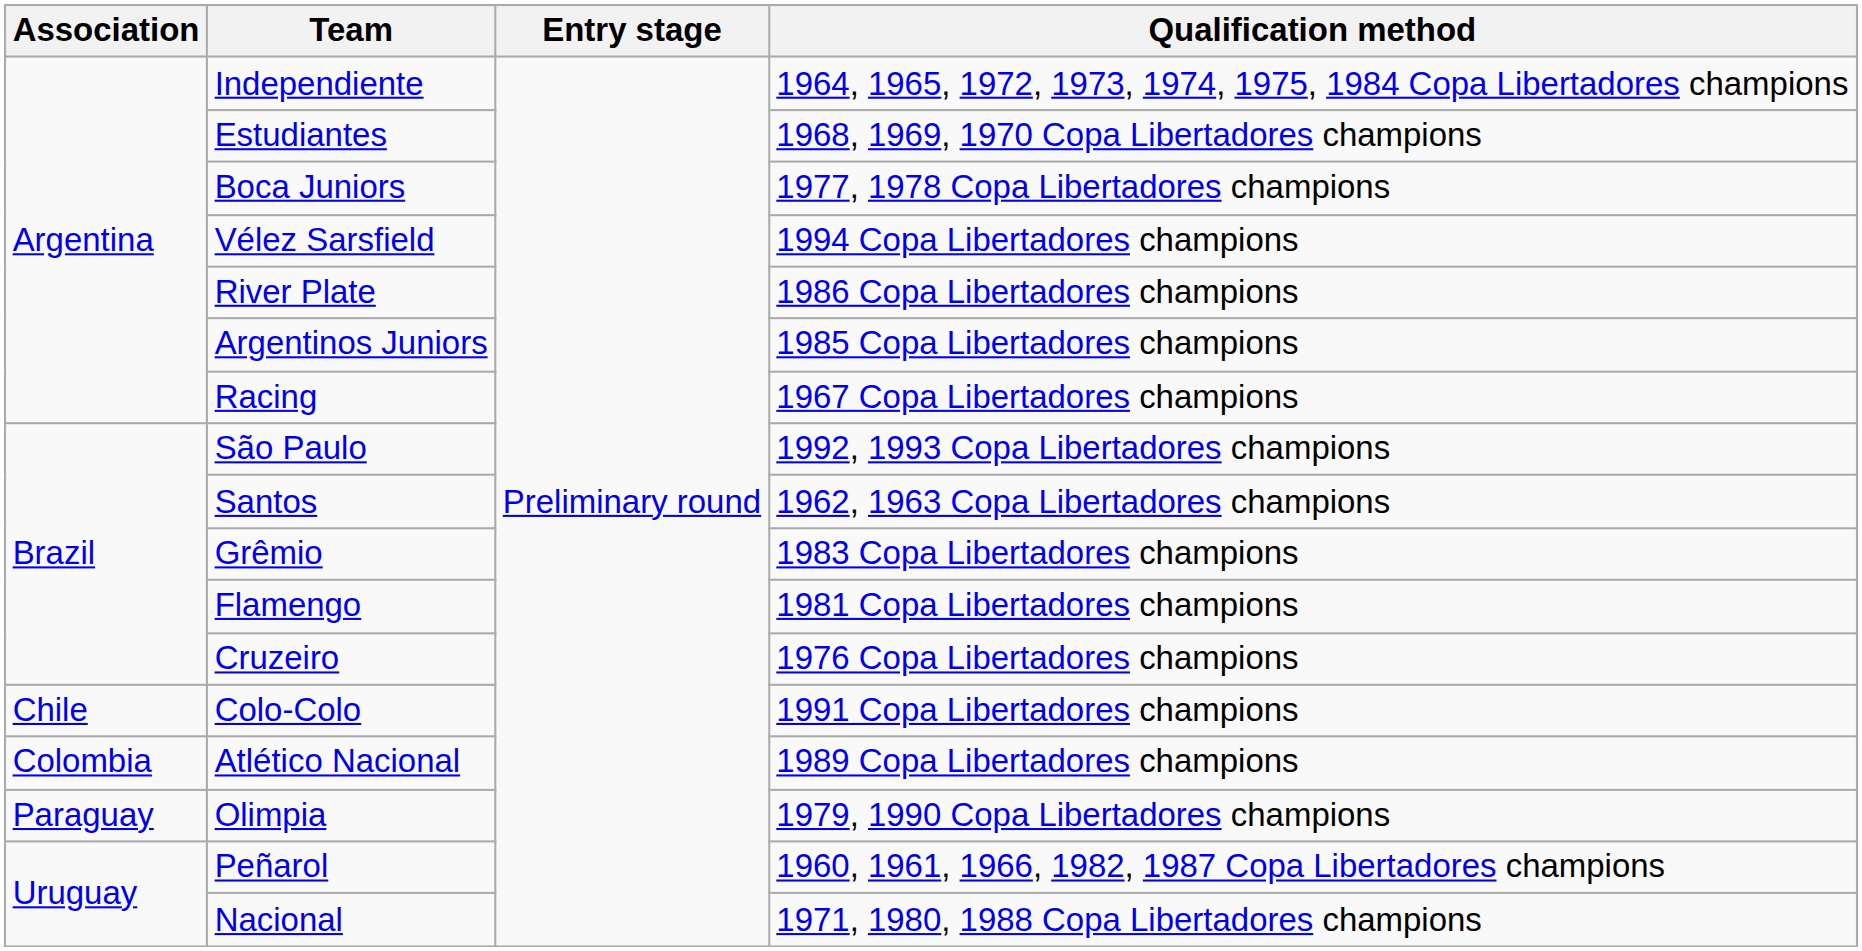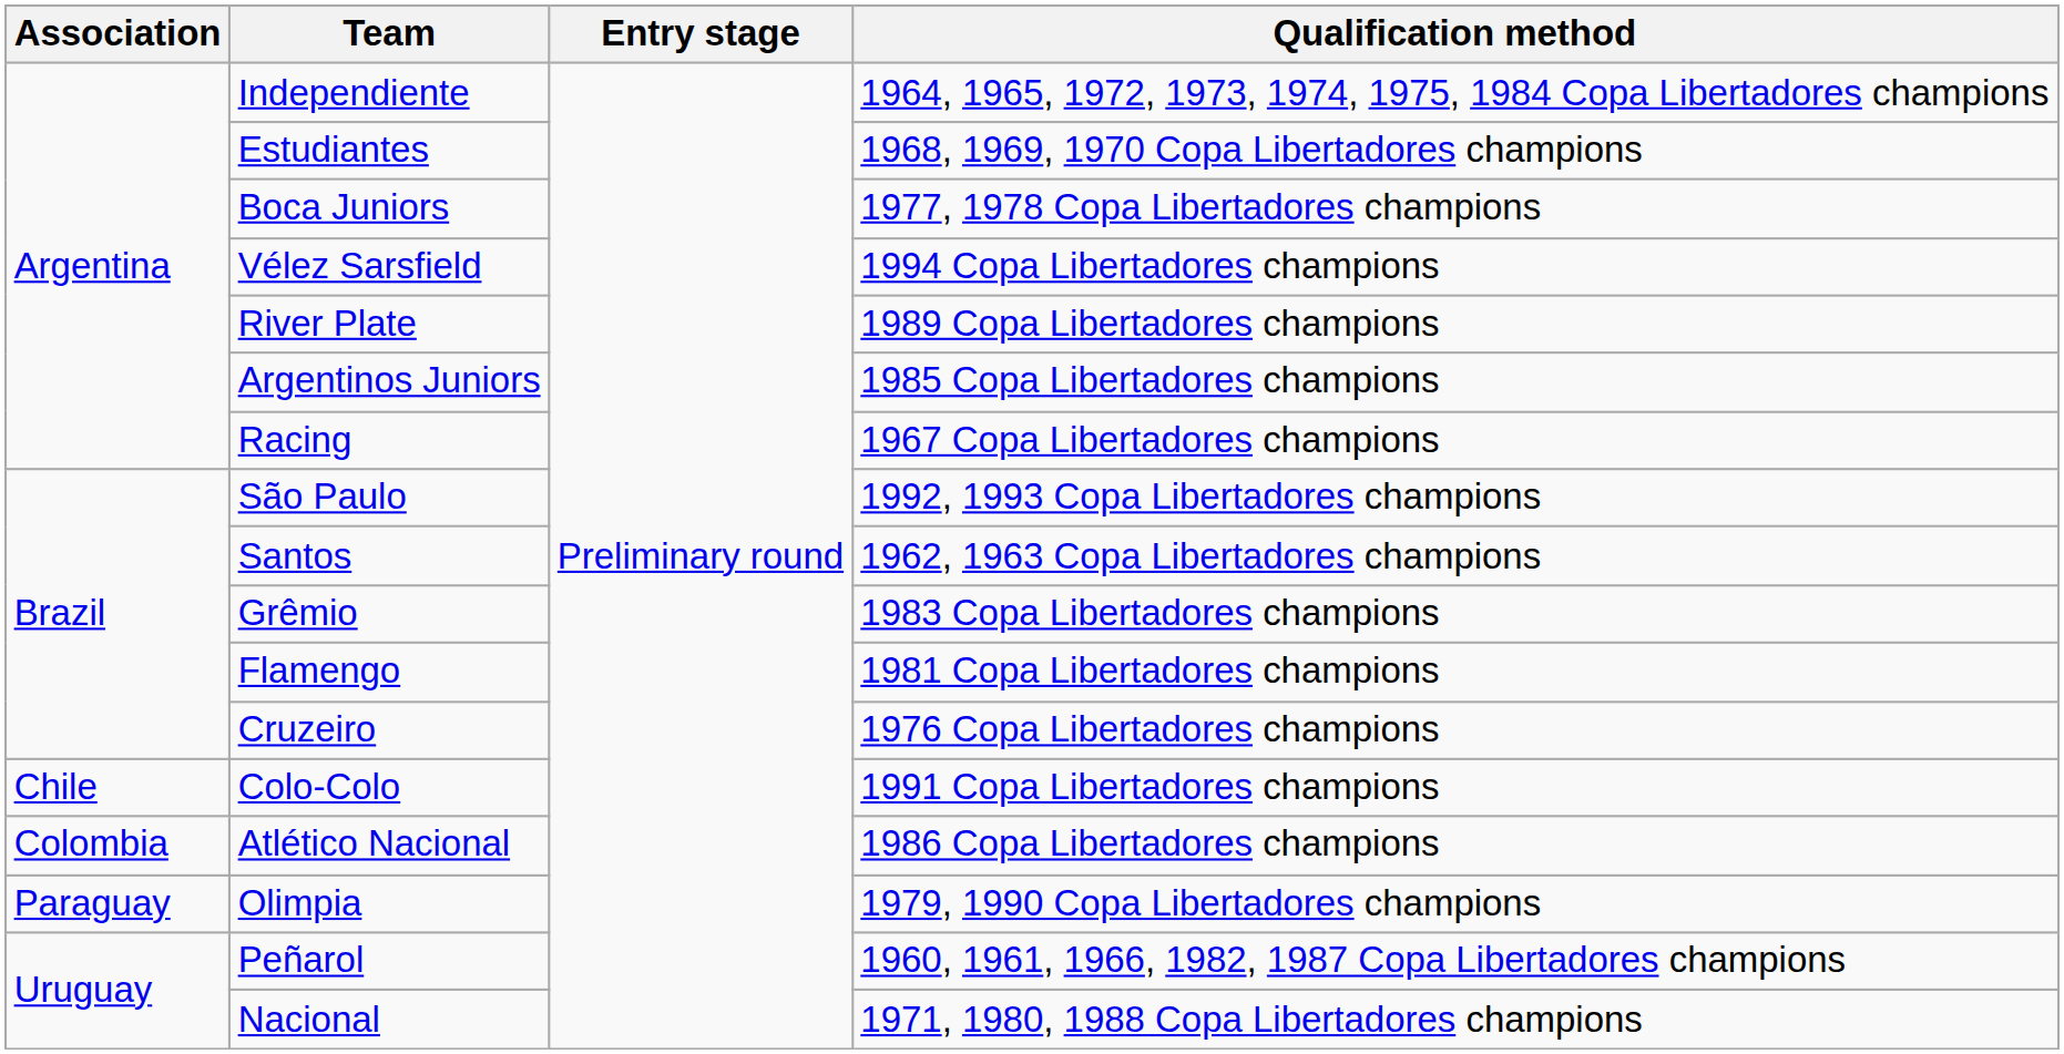 <table class="wikitable">
 <tr>
 <th>Association</th>
 <th>Team </th>
 <th>Entry stage</th>
 <th>Qualification method</th>
 </tr>
 <tr>
 <td rowspan=7> <a href='#'>Argentina</a><br></td>
 <td><a href='#'>Independiente</a> </td>
 <td rowspan=17><a href='#'>Preliminary round</a></td>
 <td><a href='#'>1964</a>, <a href='#'>1965</a>, <a href='#'>1972</a>, <a href='#'>1973</a>, <a href='#'>1974</a>, <a href='#'>1975</a>, <a href='#'>1984 Copa Libertadores</a> champions</td>
 </tr>
 <tr>
 <td><a href='#'>Estudiantes</a> </td>
 <td><a href='#'>1968</a>, <a href='#'>1969</a>, <a href='#'>1970 Copa Libertadores</a> champions</td>
 </tr>
 <tr>
 <td><a href='#'>Boca Juniors</a> </td>
 <td><a href='#'>1977</a>, <a href='#'>1978 Copa Libertadores</a> champions</td>
 </tr>
 <tr>
 <td><a href='#'>Vélez Sarsfield</a> </td>
 <td><a href='#'>1994 Copa Libertadores</a> champions</td>
 </tr>
 <tr>
 <td><a href='#'>River Plate</a> </td>
-<td><a href='#'>1986 Copa Libertadores</a> champions</td>
+<td><a href='#'>1989 Copa Libertadores</a> champions</td>
 </tr>
 <tr>
 <td><a href='#'>Argentinos Juniors</a> </td>
 <td><a href='#'>1985 Copa Libertadores</a> champions</td>
 </tr>
 <tr>
 <td><a href='#'>Racing</a> </td>
 <td><a href='#'>1967 Copa Libertadores</a> champions</td>
 </tr>
 <tr>
 <td rowspan=5> <a href='#'>Brazil</a><br></td>
 <td><a href='#'>São Paulo</a> </td>
 <td><a href='#'>1992</a>, <a href='#'>1993 Copa Libertadores</a> champions</td>
 </tr>
 <tr>
 <td><a href='#'>Santos</a> </td>
 <td><a href='#'>1962</a>, <a href='#'>1963 Copa Libertadores</a> champions</td>
 </tr>
 <tr>
 <td><a href='#'>Grêmio</a> </td>
 <td><a href='#'>1983 Copa Libertadores</a> champions</td>
 </tr>
 <tr>
 <td><a href='#'>Flamengo</a> </td>
 <td><a href='#'>1981 Copa Libertadores</a> champions</td>
 </tr>
 <tr>
 <td><a href='#'>Cruzeiro</a> </td>
 <td><a href='#'>1976 Copa Libertadores</a> champions</td>
 </tr>
 <tr>
 <td> <a href='#'>Chile</a><br></td>
 <td><a href='#'>Colo-Colo</a> </td>
 <td><a href='#'>1991 Copa Libertadores</a> champions</td>
 </tr>
 <tr>
 <td> <a href='#'>Colombia</a><br></td>
 <td><a href='#'>Atlético Nacional</a> </td>
-<td><a href='#'>1989 Copa Libertadores</a> champions</td>
+<td><a href='#'>1986 Copa Libertadores</a> champions</td>
 </tr>
 <tr>
 <td> <a href='#'>Paraguay</a><br></td>
 <td><a href='#'>Olimpia</a> </td>
 <td><a href='#'>1979</a>, <a href='#'>1990 Copa Libertadores</a> champions</td>
 </tr>
 <tr>
 <td rowspan=2> <a href='#'>Uruguay</a><br></td>
 <td><a href='#'>Peñarol</a> </td>
 <td><a href='#'>1960</a>, <a href='#'>1961</a>, <a href='#'>1966</a>, <a href='#'>1982</a>, <a href='#'>1987 Copa Libertadores</a> champions</td>
 </tr>
 <tr>
 <td><a href='#'>Nacional</a> </td>
 <td><a href='#'>1971</a>, <a href='#'>1980</a>, <a href='#'>1988 Copa Libertadores</a> champions</td>
 </tr>
 </table>
